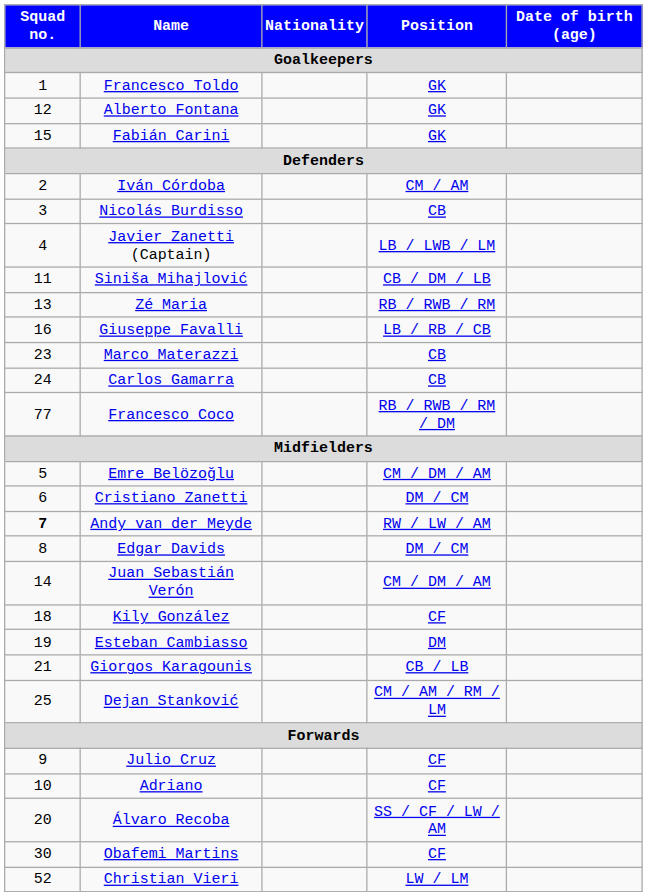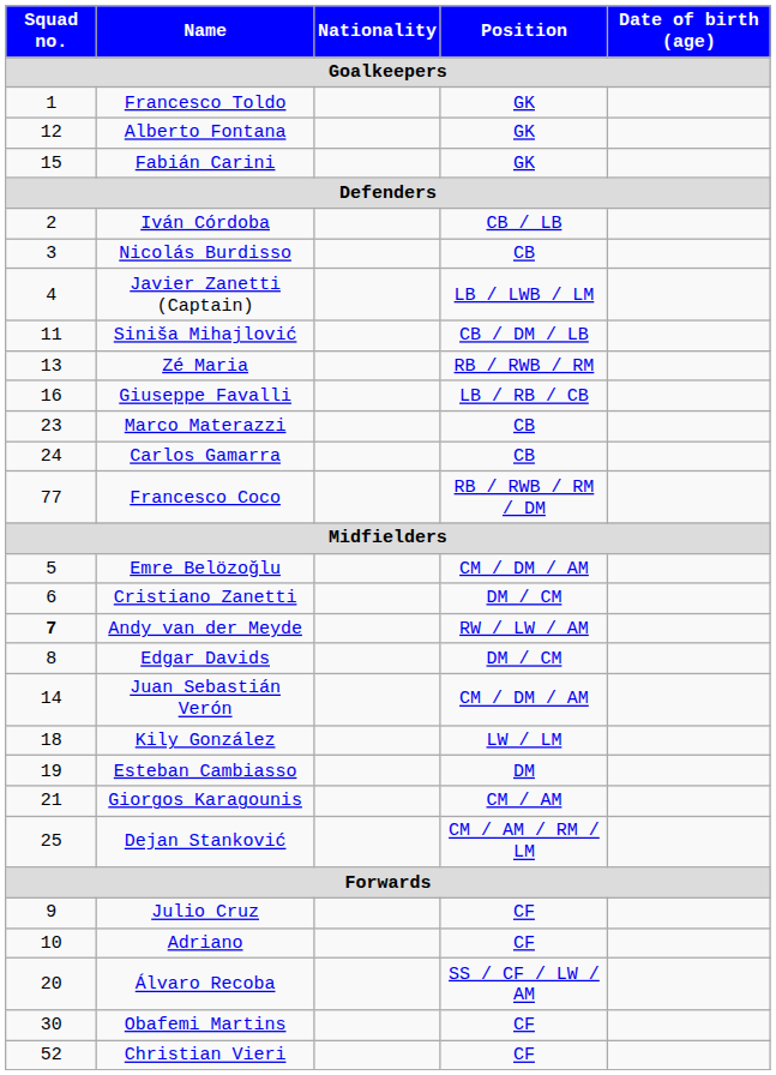 <table class="wikitable" style="text-align:center; font-size:90%; width:80%">
 <tr>
 <th style="background:#0000FF; color:white; text-align:center">Squad no.</th>
 <th style="background:#0000FF; color:white; text-align:center">Name</th>
 <th style="background:#0000FF; color:white; text-align:center">Nationality</th>
 <th style="background:#0000FF; color:white; text-align:center">Position</th>
 <th style="background:#0000FF; color:white; text-align:center">Date of birth (age)</th>
 </tr>
 <tr>
 <th colspan="6" style="background:#dcdcdc; color:black; text-align:center">Goalkeepers</th>
 </tr>
 <tr>
 <td>1</td>
 <td><a href='#'>Francesco Toldo</a></td>
 <td></td>
 <td><a href='#'>GK</a></td>
 <td></td>
 </tr>
 <tr>
 <td>12</td>
 <td><a href='#'>Alberto Fontana</a></td>
 <td></td>
 <td><a href='#'>GK</a></td>
 <td></td>
 </tr>
 <tr>
 <td>15</td>
 <td><a href='#'>Fabián Carini</a></td>
 <td></td>
 <td><a href='#'>GK</a></td>
 <td></td>
 </tr>
 <tr>
 <th colspan="6" style="background:#dcdcdc; color:black; text-align:center">Defenders</th>
 </tr>
 <tr>
 <td>2</td>
 <td><a href='#'>Iván Córdoba</a></td>
 <td></td>
-<td><a href='#'>CM / AM</a></td>
+<td><a href='#'>CB / LB</a></td>
 <td></td>
 </tr>
 <tr>
 <td>3</td>
 <td><a href='#'>Nicolás Burdisso</a></td>
 <td></td>
 <td><a href='#'>CB</a></td>
 <td></td>
 </tr>
 <tr>
 <td>4</td>
 <td><a href='#'>Javier Zanetti</a> (Captain)</td>
 <td></td>
 <td><a href='#'>LB / LWB / LM</a></td>
 <td></td>
 </tr>
 <tr>
 <td>11</td>
 <td><a href='#'>Siniša Mihajlović</a></td>
 <td></td>
 <td><a href='#'>CB / DM / LB</a></td>
 <td></td>
 </tr>
 <tr>
 <td>13</td>
 <td><a href='#'>Zé Maria</a></td>
 <td></td>
 <td><a href='#'>RB / RWB / RM</a></td>
 <td></td>
 </tr>
 <tr>
 <td>16</td>
 <td><a href='#'>Giuseppe Favalli</a></td>
 <td></td>
 <td><a href='#'>LB / RB / CB</a></td>
 <td></td>
 </tr>
 <tr>
 <td>23</td>
 <td><a href='#'>Marco Materazzi</a></td>
 <td></td>
 <td><a href='#'>CB</a></td>
 <td></td>
 </tr>
 <tr>
 <td>24</td>
 <td><a href='#'>Carlos Gamarra</a></td>
 <td></td>
 <td><a href='#'>CB</a></td>
 <td></td>
 </tr>
 <tr>
 <td>77</td>
 <td><a href='#'>Francesco Coco</a></td>
 <td></td>
 <td><a href='#'>RB / RWB / RM / DM</a></td>
 <td></td>
 </tr>
 <tr>
 <th colspan="6" style="background:#dcdcdc; color:black; text-align:center">Midfielders</th>
 </tr>
 <tr>
 <td>5</td>
 <td><a href='#'>Emre Belözoğlu</a></td>
 <td></td>
 <td><a href='#'>CM / DM / AM</a></td>
 <td></td>
 </tr>
 <tr>
 <td>6</td>
 <td><a href='#'>Cristiano Zanetti</a></td>
 <td></td>
 <td><a href='#'>DM / CM</a></td>
 <td></td>
 </tr>
 <tr>
 <td><strong>7</strong></td>
 <td><a href='#'>Andy van der Meyde</a></td>
 <td></td>
 <td><a href='#'>RW / LW / AM</a></td>
 <td></td>
 </tr>
 <tr>
 <td>8</td>
 <td><a href='#'>Edgar Davids</a></td>
 <td></td>
 <td><a href='#'>DM / CM</a></td>
 <td></td>
 </tr>
 <tr>
 <td>14</td>
 <td><a href='#'>Juan Sebastián Verón</a></td>
 <td></td>
 <td><a href='#'>CM / DM / AM</a></td>
 <td></td>
 </tr>
 <tr>
 <td>18</td>
 <td><a href='#'>Kily González</a></td>
 <td></td>
-<td><a href='#'>CF</a></td>
+<td><a href='#'>LW / LM</a></td>
 <td></td>
 </tr>
 <tr>
 <td>19</td>
 <td><a href='#'>Esteban Cambiasso</a></td>
 <td></td>
 <td><a href='#'>DM</a></td>
 <td></td>
 </tr>
 <tr>
 <td>21</td>
 <td><a href='#'>Giorgos Karagounis</a></td>
 <td></td>
-<td><a href='#'>CB / LB</a></td>
+<td><a href='#'>CM / AM</a></td>
 <td></td>
 </tr>
 <tr>
 <td>25</td>
 <td><a href='#'>Dejan Stanković</a></td>
 <td></td>
 <td><a href='#'>CM / AM / RM / LM</a></td>
 <td></td>
 </tr>
 <tr>
 <th colspan="7" style="background:#dcdcdc; color:black; text-align:center">Forwards</th>
 </tr>
 <tr>
 <td>9</td>
 <td><a href='#'>Julio Cruz</a></td>
 <td></td>
 <td><a href='#'>CF</a></td>
 <td></td>
 </tr>
 <tr>
 <td>10</td>
 <td><a href='#'>Adriano</a></td>
 <td></td>
 <td><a href='#'>CF</a></td>
 <td></td>
 </tr>
 <tr>
 <td>20</td>
 <td><a href='#'>Álvaro Recoba</a></td>
 <td></td>
 <td><a href='#'>SS / CF / LW / AM</a></td>
 <td></td>
 </tr>
 <tr>
 <td>30</td>
 <td><a href='#'>Obafemi Martins</a></td>
 <td></td>
 <td><a href='#'>CF</a></td>
 <td></td>
 </tr>
 <tr>
 <td>52</td>
 <td><a href='#'>Christian Vieri</a></td>
 <td></td>
-<td><a href='#'>LW / LM</a></td>
+<td><a href='#'>CF</a></td>
 <td></td>
 </tr>
 </table>
